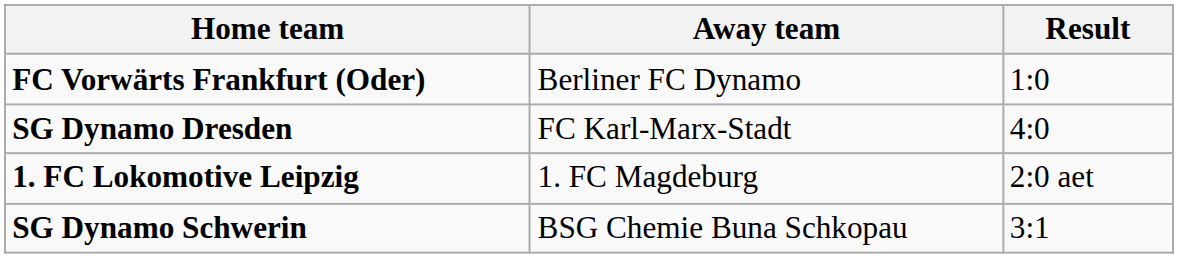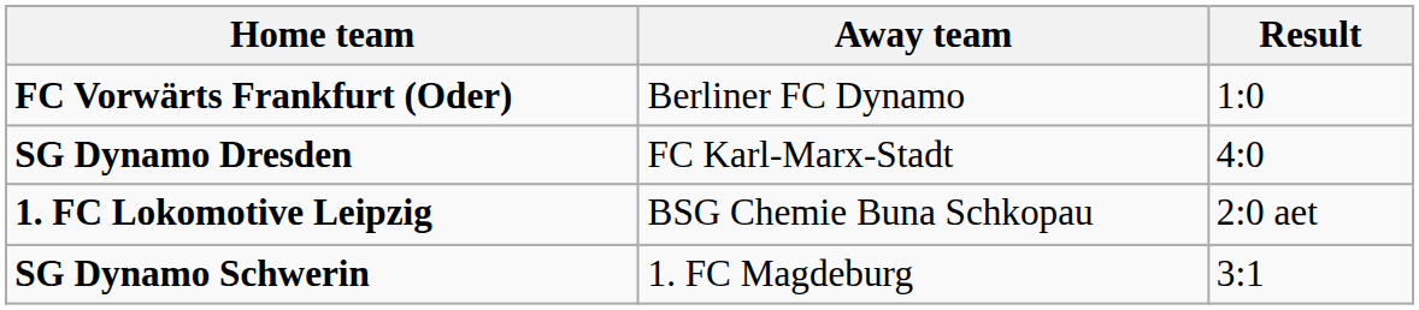 <table class="wikitable" style="width:600px;">
 <tr>
 <th>Home team</th>
 <th>Away team</th>
 <th style="width:80px;">Result</th>
 </tr>
 <tr>
 <td><strong>FC Vorwärts Frankfurt (Oder)</strong></td>
 <td>Berliner FC Dynamo</td>
 <td>1:0</td>
 </tr>
 <tr>
 <td><strong>SG Dynamo Dresden</strong></td>
 <td>FC Karl-Marx-Stadt</td>
 <td>4:0</td>
 </tr>
 <tr>
 <td><strong>1. FC Lokomotive Leipzig</strong></td>
-<td>1. FC Magdeburg</td>
+<td>BSG Chemie Buna Schkopau</td>
 <td>2:0 aet</td>
 </tr>
 <tr>
 <td><strong>SG Dynamo Schwerin</strong></td>
-<td>BSG Chemie Buna Schkopau</td>
+<td>1. FC Magdeburg</td>
 <td>3:1</td>
 </tr>
 </table>
